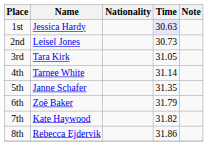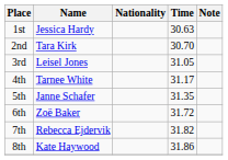 <table class="wikitable" style="text-align:center">
 <tr>
 <th>Place</th>
 <th>Name</th>
 <th>Nationality</th>
 <th>Time</th>
 <th>Note</th>
 </tr>
 <tr>
 <td>1st</td>
 <td align=left><a href='#'>Jessica Hardy</a></td>
 <td align=left></td>
-<td style="background: lavender;">30.63</td>
+<td>30.63</td>
 <td></td>
 </tr>
 <tr>
 <td>2nd</td>
-<td align=left><a href='#'>Leisel Jones</a></td>
+<td align=left><a href='#'>Tara Kirk</a></td>
 <td align=left></td>
-<td>30.73</td>
+<td>30.70</td>
 <td></td>
 </tr>
 <tr>
 <td>3rd</td>
-<td align=left><a href='#'>Tara Kirk</a></td>
+<td align=left><a href='#'>Leisel Jones</a></td>
 <td align=left></td>
 <td>31.05</td>
 <td></td>
 </tr>
 <tr>
 <td>4th</td>
 <td align=left><a href='#'>Tarnee White</a></td>
 <td align=left></td>
-<td>31.14</td>
+<td>31.17</td>
 <td></td>
 </tr>
 <tr>
 <td>5th</td>
 <td align=left><a href='#'>Janne Schafer</a></td>
 <td align=left></td>
 <td>31.35</td>
 <td></td>
 </tr>
 <tr>
 <td>6th</td>
 <td align=left><a href='#'>Zoë Baker</a></td>
 <td align=left></td>
-<td>31.79</td>
+<td>31.72</td>
 <td></td>
 </tr>
 <tr>
 <td>7th</td>
-<td align=left><a href='#'>Kate Haywood</a></td>
+<td align=left><a href='#'>Rebecca Ejdervik</a></td>
 <td align=left></td>
 <td>31.82</td>
 <td></td>
 </tr>
 <tr>
 <td>8th</td>
-<td align=left><a href='#'>Rebecca Ejdervik</a></td>
+<td align=left><a href='#'>Kate Haywood</a></td>
 <td align=left></td>
 <td>31.86</td>
 <td></td>
 </tr>
 <tr>
 </tr>
 </table>
